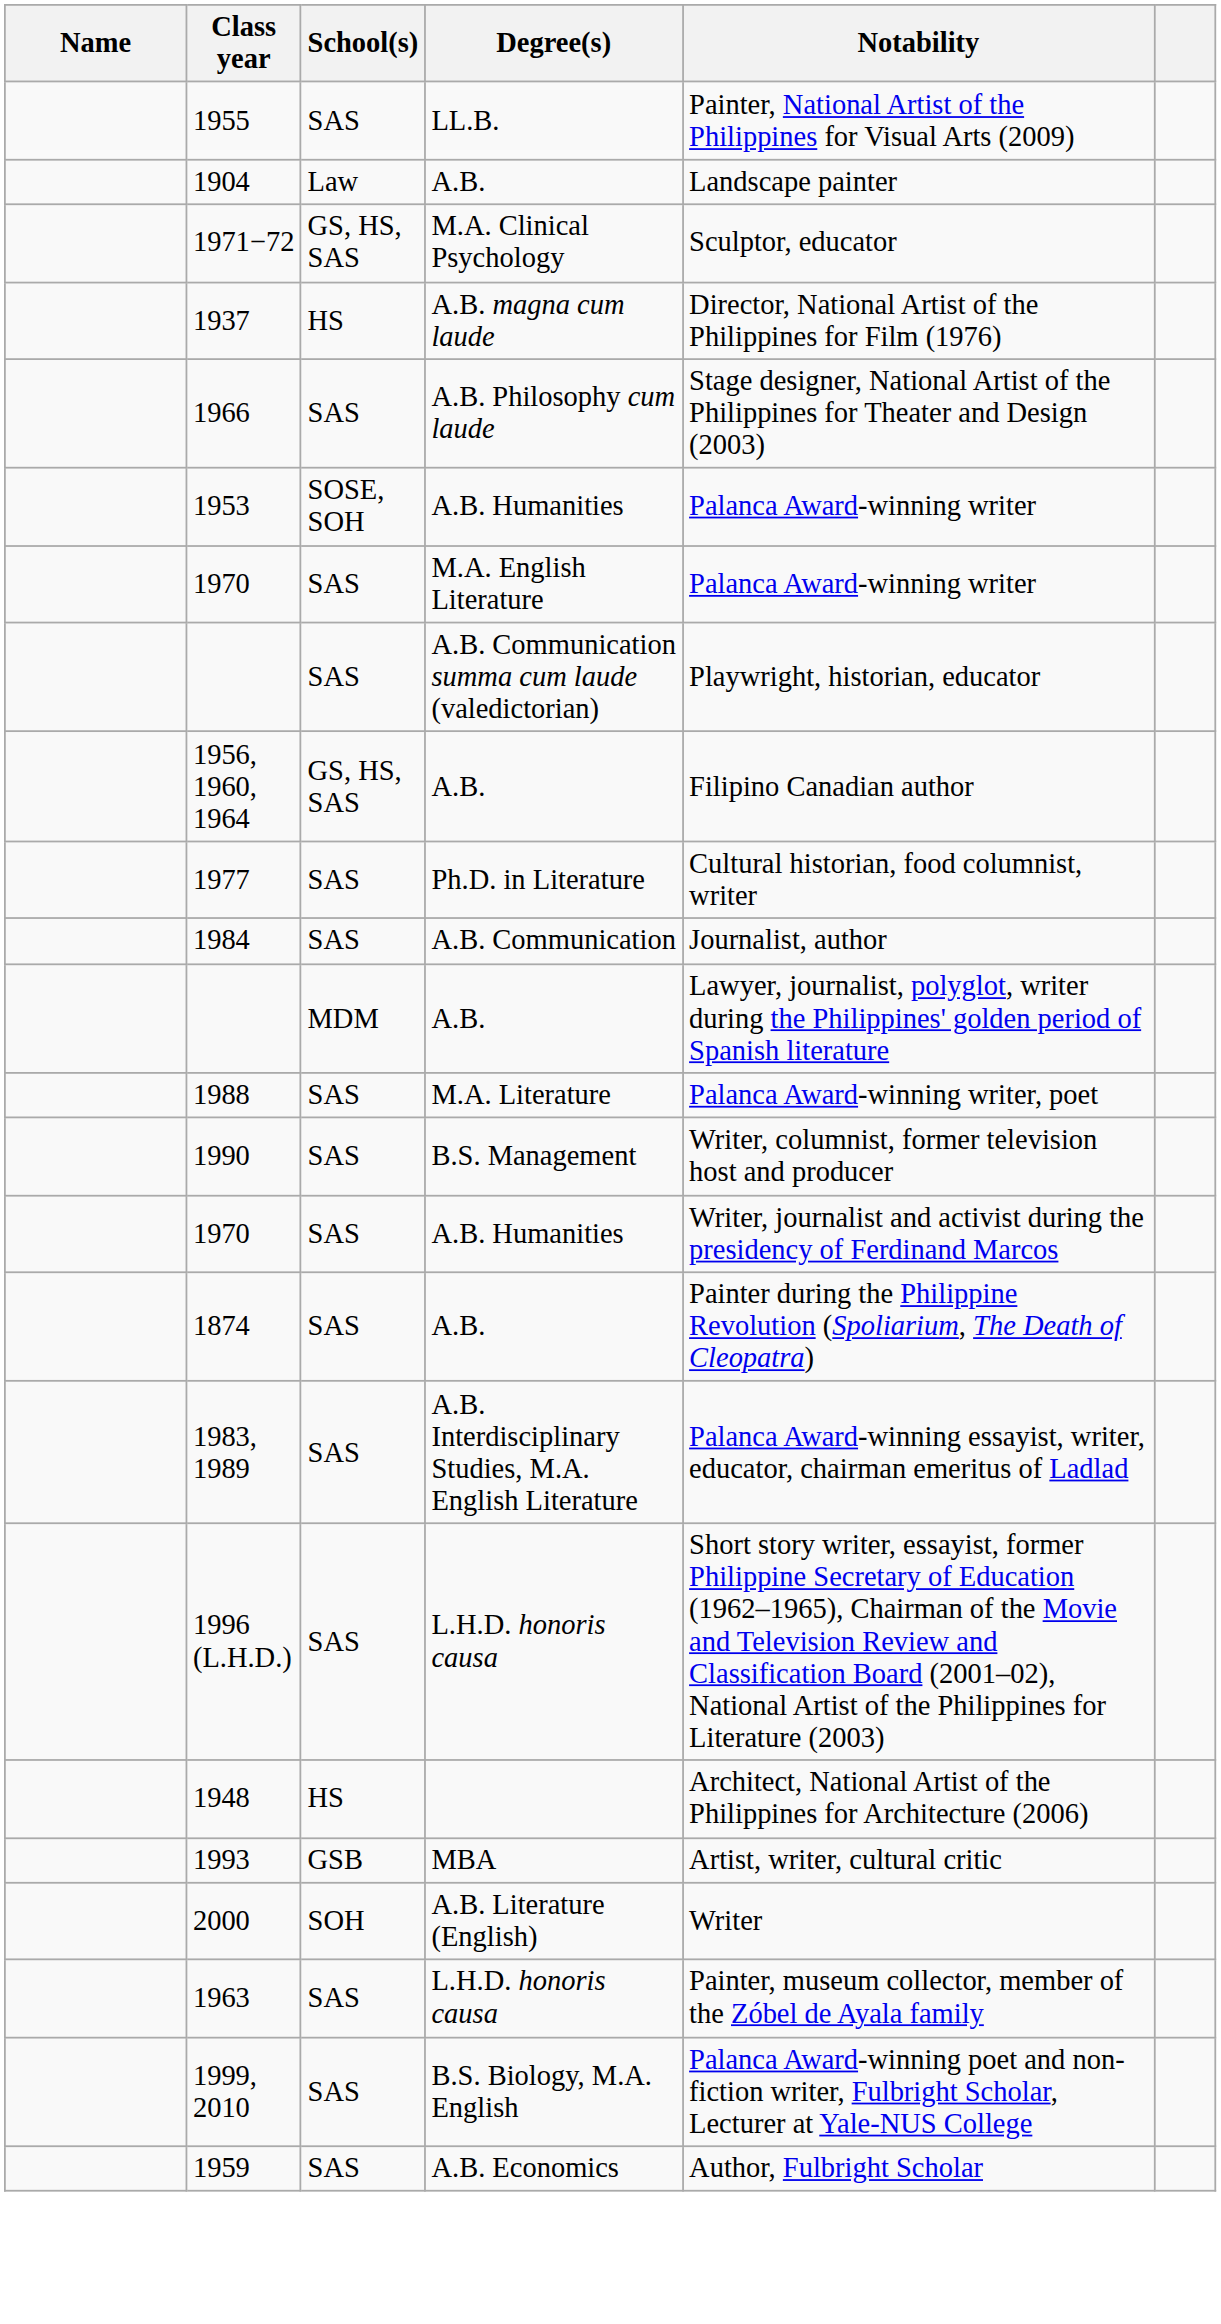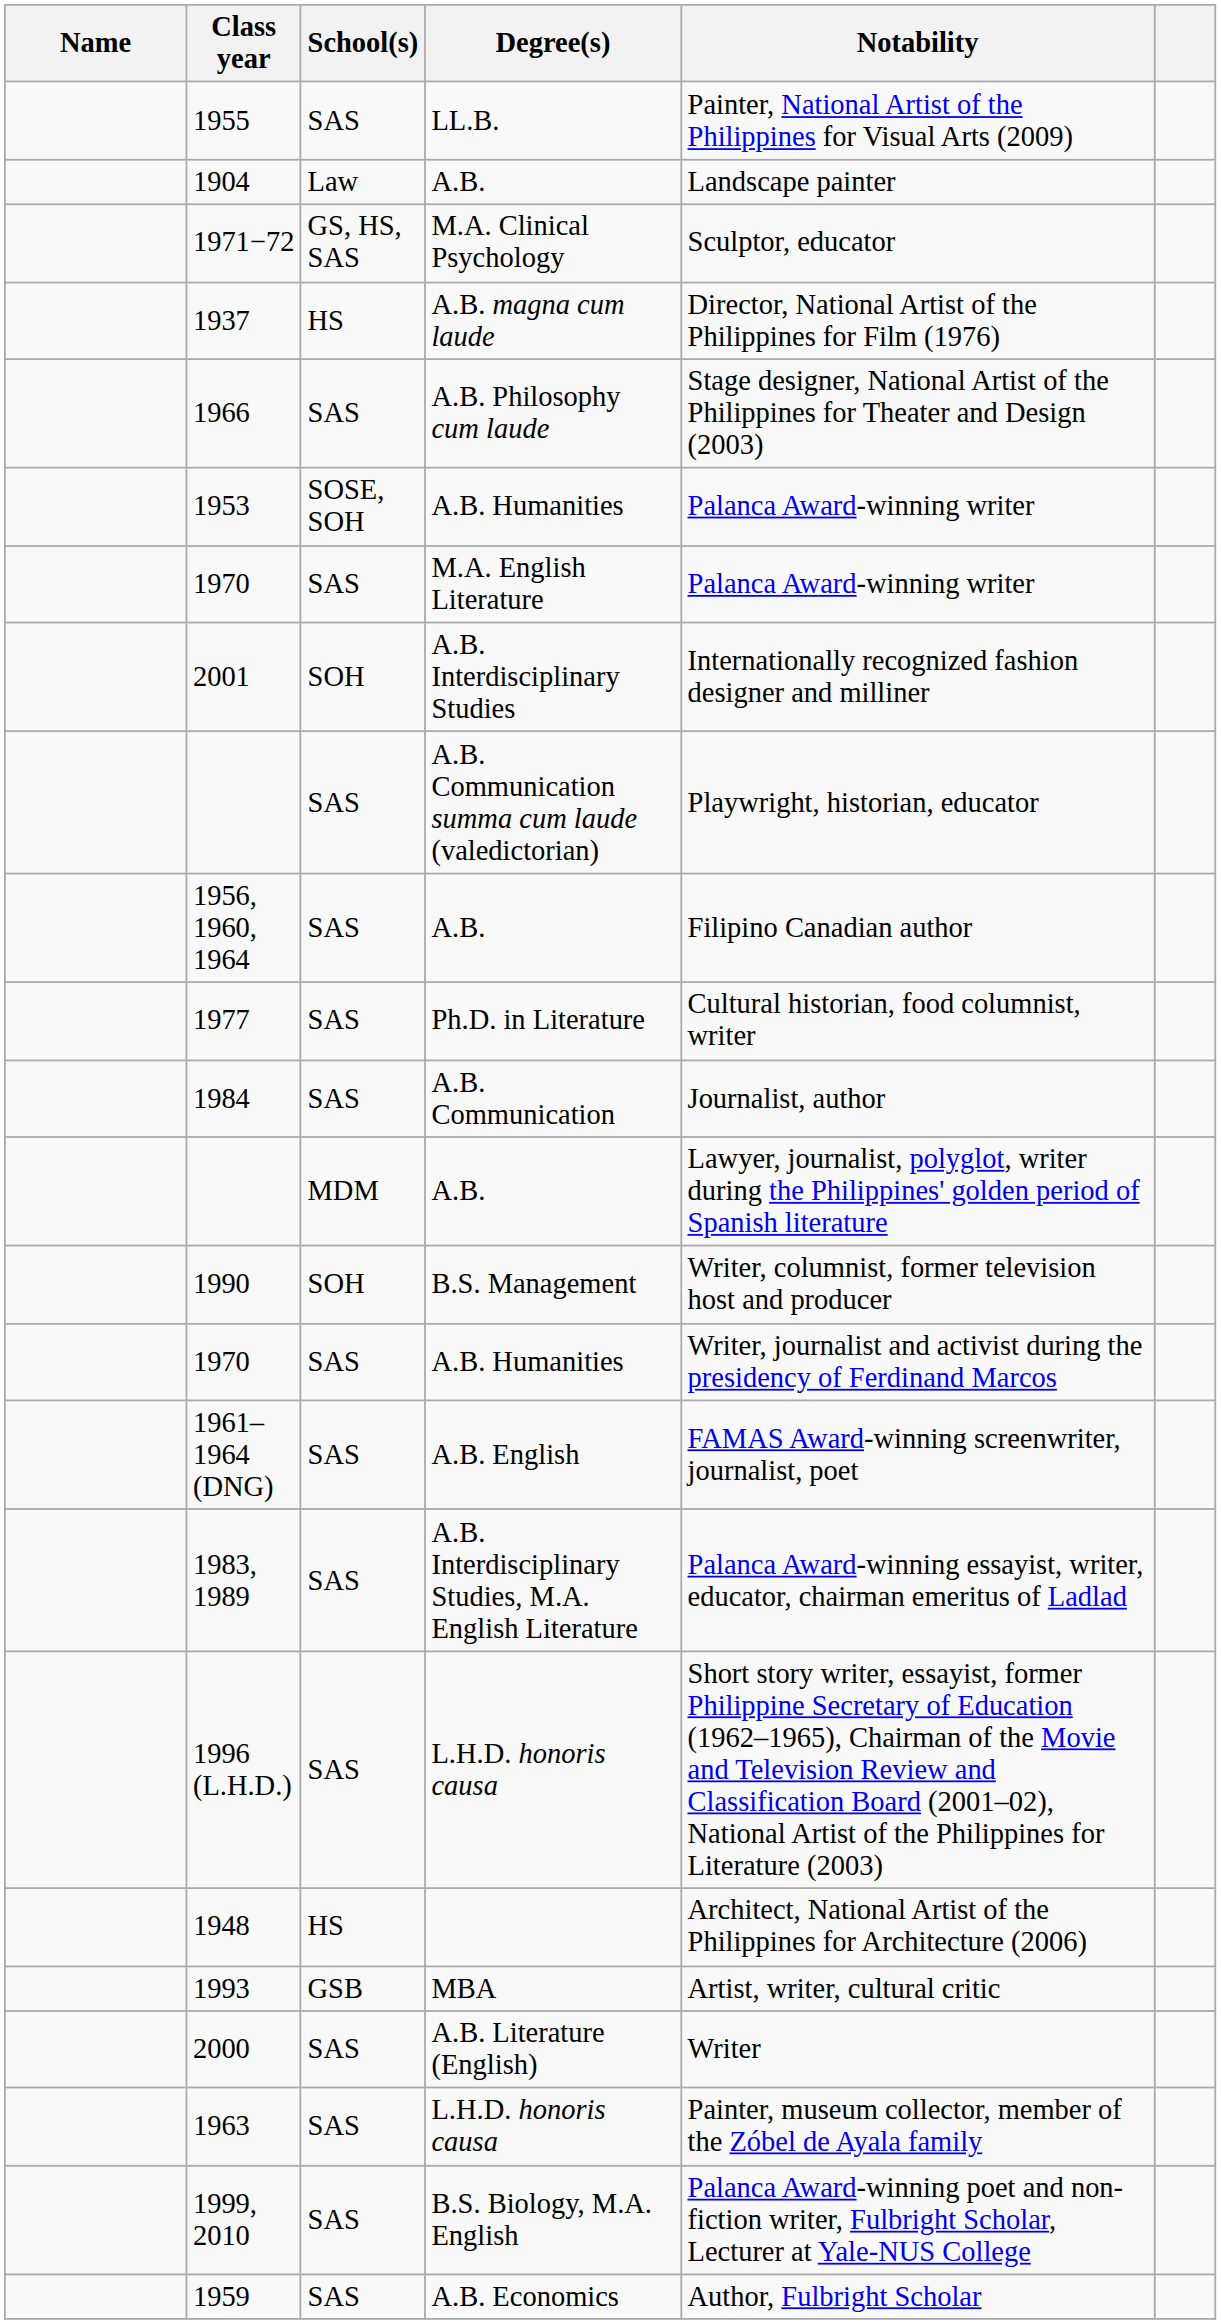 <table class="wikitable sortable" style="width:77%">
 <tr>
 <th style="width:15%;">Name</th>
 <th style="width:5%;">Class year</th>
 <th style="width:5%;">School(s)</th>
 <th>Degree(s)</th>
 <th style="width:*;" class="unsortable">Notability</th>
 <th style="width:5%;" class="unsortable"></th>
 </tr>
 <tr>
 <td></td>
 <td>1955</td>
 <td>SAS</td>
 <td>LL.B.</td>
 <td>Painter, <a href='#'>National Artist of the Philippines</a> for Visual Arts (2009)</td>
 <td></td>
 </tr>
 <tr>
 <td></td>
 <td>1904</td>
 <td>Law</td>
 <td>A.B.</td>
 <td>Landscape painter</td>
 <td></td>
 </tr>
 <tr>
 <td></td>
 <td>1971−72</td>
 <td>GS, HS, SAS</td>
 <td>M.A. Clinical Psychology</td>
 <td>Sculptor, educator</td>
 <td></td>
 </tr>
 <tr>
 <td></td>
 <td>1937</td>
 <td>HS</td>
 <td>A.B. <em>magna cum laude</em></td>
 <td>Director, National Artist of the Philippines for Film (1976)</td>
 <td></td>
 </tr>
 <tr>
 <td></td>
 <td>1966</td>
 <td>SAS</td>
 <td>A.B. Philosophy <em>cum laude</em></td>
 <td>Stage designer, National Artist of the Philippines for Theater and Design (2003)</td>
 <td></td>
 </tr>
 <tr>
 <td></td>
 <td>1953</td>
 <td>SOSE, SOH</td>
 <td>A.B. Humanities</td>
 <td><a href='#'>Palanca Award</a>-winning writer</td>
 <td></td>
 </tr>
 <tr>
 <td></td>
 <td>1970</td>
 <td>SAS</td>
 <td>M.A. English Literature</td>
 <td><a href='#'>Palanca Award</a>-winning writer</td>
 <td></td>
 </tr>
 <tr>
 <td></td>
+<td>2001</td>
+<td>SOH</td>
+<td>A.B. Interdisciplinary Studies</td>
+<td>Internationally recognized fashion designer and milliner</td>
+<td></td>
+</tr>
+<tr>
+<td></td>
 <td></td>
 <td>SAS</td>
 <td>A.B. Communication <em>summa cum laude</em> (valedictorian)</td>
 <td>Playwright, historian, educator</td>
 <td></td>
 </tr>
 <tr>
 <td></td>
 <td>1956, 1960, 1964</td>
-<td>GS, HS, SAS</td>
+<td>SAS</td>
 <td>A.B.</td>
 <td>Filipino Canadian author</td>
 <td></td>
 </tr>
 <tr>
 <td></td>
 <td>1977</td>
 <td>SAS</td>
 <td>Ph.D. in Literature</td>
 <td>Cultural historian, food columnist, writer</td>
 <td></td>
 </tr>
 <tr>
 <td></td>
 <td>1984</td>
 <td>SAS</td>
 <td>A.B. Communication</td>
 <td>Journalist, author</td>
 <td></td>
 </tr>
 <tr>
 <td></td>
 <td></td>
 <td>MDM</td>
 <td>A.B.</td>
 <td>Lawyer, journalist, <a href='#'>polyglot</a>, writer during <a href='#'>the Philippines' golden period of Spanish literature</a></td>
 <td></td>
 </tr>
 <tr>
 <td></td>
-<td>1988</td>
-<td>SAS</td>
-<td>M.A. Literature</td>
-<td><a href='#'>Palanca Award</a>-winning writer, poet</td>
-<td></td>
-</tr>
-<tr>
-<td></td>
 <td>1990</td>
-<td>SAS</td>
+<td>SOH</td>
 <td>B.S. Management</td>
 <td>Writer, columnist, former television host and producer</td>
 <td></td>
 </tr>
 <tr>
 <td></td>
 <td>1970</td>
 <td>SAS</td>
 <td>A.B. Humanities</td>
 <td>Writer, journalist and activist during the <a href='#'>presidency of Ferdinand Marcos</a></td>
 <td></td>
 </tr>
 <tr>
 <td></td>
-<td>1874</td>
+<td>1961–1964 (DNG)</td>
 <td>SAS</td>
-<td>A.B.</td>
-<td>Painter during the <a href='#'>Philippine Revolution</a> (<em><a href='#'>Spoliarium</a></em>, <em><a href='#'>The Death of Cleopatra</a></em>)</td>
+<td>A.B. English</td>
+<td><a href='#'>FAMAS Award</a>-winning screenwriter, journalist, poet</td>
 <td></td>
 </tr>
 <tr>
 <td></td>
 <td>1983, 1989</td>
 <td>SAS</td>
 <td>A.B. Interdisciplinary Studies, M.A. English Literature</td>
 <td><a href='#'>Palanca Award</a>-winning essayist, writer, educator, chairman emeritus of <a href='#'>Ladlad</a></td>
 <td></td>
 </tr>
 <tr>
 <td></td>
 <td>1996 (L.H.D.)</td>
 <td>SAS</td>
 <td>L.H.D. <em>honoris causa</em></td>
 <td>Short story writer, essayist, former <a href='#'>Philippine Secretary of Education</a> (1962–1965), Chairman of the <a href='#'>Movie and Television Review and Classification Board</a> (2001–02), National Artist of the Philippines for Literature (2003)</td>
 <td></td>
 </tr>
 <tr>
 <td></td>
 <td>1948</td>
 <td>HS</td>
 <td></td>
 <td>Architect, National Artist of the Philippines for Architecture (2006)</td>
 <td></td>
 </tr>
 <tr>
 <td></td>
 <td>1993</td>
 <td>GSB</td>
 <td>MBA</td>
 <td>Artist, writer, cultural critic</td>
 <td></td>
 </tr>
 <tr>
 <td></td>
 <td>2000</td>
-<td>SOH</td>
+<td>SAS</td>
 <td>A.B. Literature (English)</td>
 <td>Writer</td>
 <td></td>
 </tr>
 <tr>
 <td></td>
 <td>1963</td>
 <td>SAS</td>
 <td>L.H.D. <em>honoris causa</em></td>
 <td>Painter, museum collector, member of the <a href='#'>Zóbel de Ayala family</a></td>
 <td></td>
 </tr>
 <tr>
 <td></td>
 <td>1999, 2010</td>
 <td>SAS</td>
 <td>B.S. Biology, M.A. English</td>
 <td><a href='#'>Palanca Award</a>-winning poet and non-fiction writer, <a href='#'>Fulbright Scholar</a>, Lecturer at <a href='#'>Yale-NUS College</a></td>
 <td></td>
 </tr>
 <tr>
 <td></td>
 <td>1959</td>
 <td>SAS</td>
 <td>A.B. Economics</td>
 <td>Author, <a href='#'>Fulbright Scholar</a></td>
 <td></td>
 </tr>
 </table>
